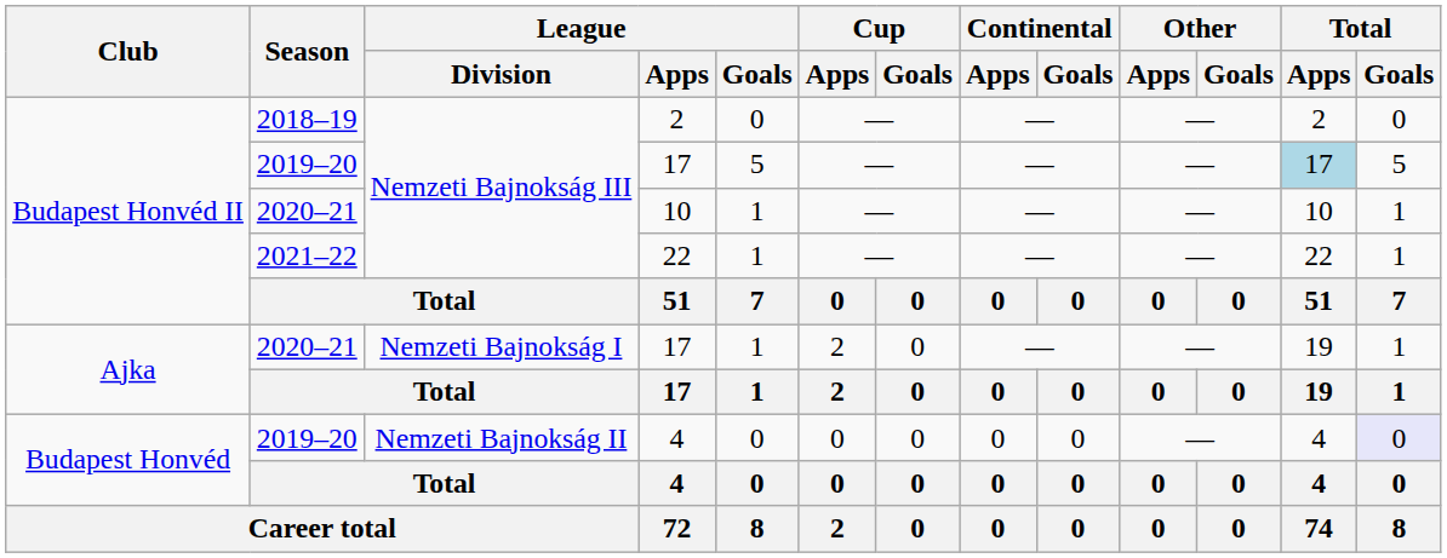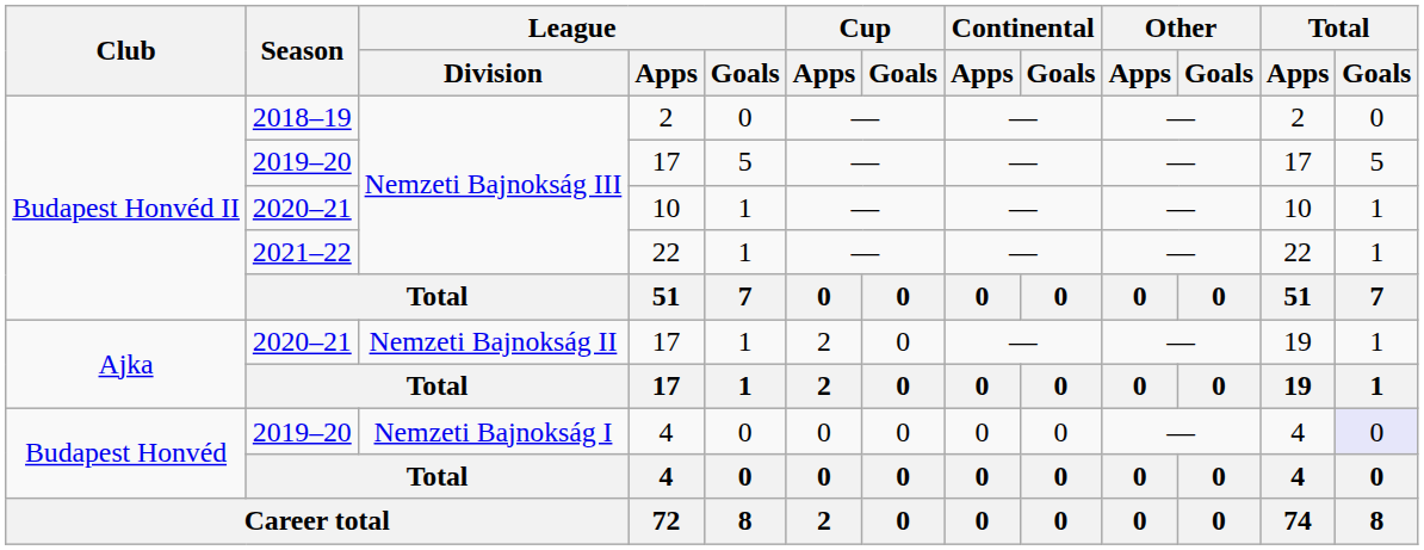 <table class="wikitable" style="text-align:center">
 <tr>
 <th rowspan="2">Club</th>
 <th rowspan="2">Season</th>
 <th colspan="3">League</th>
 <th colspan="2">Cup</th>
 <th colspan="2">Continental</th>
 <th colspan="2">Other</th>
 <th colspan="2">Total</th>
 </tr>
 <tr>
 <th>Division</th>
 <th>Apps</th>
 <th>Goals</th>
 <th>Apps</th>
 <th>Goals</th>
 <th>Apps</th>
 <th>Goals</th>
 <th>Apps</th>
 <th>Goals</th>
 <th>Apps</th>
 <th>Goals</th>
 </tr>
 <tr>
 <td rowspan="5"><a href='#'>Budapest Honvéd II</a></td>
 <td><a href='#'>2018–19</a></td>
 <td rowspan="4"><a href='#'>Nemzeti Bajnokság III</a></td>
 <td>2</td>
 <td>0</td>
 <td colspan="2">—</td>
 <td colspan="2">—</td>
 <td colspan="2">—</td>
 <td>2</td>
 <td>0</td>
 </tr>
 <tr>
 <td><a href='#'>2019–20</a></td>
 <td>17</td>
 <td>5</td>
 <td colspan="2">—</td>
 <td colspan="2">—</td>
 <td colspan="2">—</td>
-<td style="background: lightblue;">17</td>
+<td>17</td>
 <td>5</td>
 </tr>
 <tr>
 <td><a href='#'>2020–21</a></td>
 <td>10</td>
 <td>1</td>
 <td colspan="2">—</td>
 <td colspan="2">—</td>
 <td colspan="2">—</td>
 <td>10</td>
 <td>1</td>
 </tr>
 <tr>
 <td><a href='#'>2021–22</a></td>
 <td>22</td>
 <td>1</td>
 <td colspan="2">—</td>
 <td colspan="2">—</td>
 <td colspan="2">—</td>
 <td>22</td>
 <td>1</td>
 </tr>
 <tr>
 <th colspan="2">Total</th>
 <th>51</th>
 <th>7</th>
 <th>0</th>
 <th>0</th>
 <th>0</th>
 <th>0</th>
 <th>0</th>
 <th>0</th>
 <th>51</th>
 <th>7</th>
 </tr>
 <tr>
 <td rowspan="2"><a href='#'>Ajka</a></td>
 <td><a href='#'>2020–21</a></td>
-<td rowspan="1"><a href='#'>Nemzeti Bajnokság I</a></td>
+<td><a href='#'>Nemzeti Bajnokság II</a></td>
 <td>17</td>
 <td>1</td>
 <td>2</td>
 <td>0</td>
 <td colspan="2">—</td>
 <td colspan="2">—</td>
 <td>19</td>
 <td>1</td>
 </tr>
 <tr>
 <th colspan="2">Total</th>
 <th>17</th>
 <th>1</th>
 <th>2</th>
 <th>0</th>
 <th>0</th>
 <th>0</th>
 <th>0</th>
 <th>0</th>
 <th>19</th>
 <th>1</th>
 </tr>
 <tr>
 <td rowspan="2"><a href='#'>Budapest Honvéd</a></td>
 <td><a href='#'>2019–20</a></td>
-<td><a href='#'>Nemzeti Bajnokság II</a></td>
+<td rowspan="1"><a href='#'>Nemzeti Bajnokság I</a></td>
 <td>4</td>
 <td>0</td>
 <td>0</td>
 <td>0</td>
 <td>0</td>
 <td>0</td>
 <td colspan="2">—</td>
 <td>4</td>
 <td style="background: lavender;">0</td>
 </tr>
 <tr>
 <th colspan="2">Total</th>
 <th>4</th>
 <th>0</th>
 <th>0</th>
 <th>0</th>
 <th>0</th>
 <th>0</th>
 <th>0</th>
 <th>0</th>
 <th>4</th>
 <th>0</th>
 </tr>
 <tr>
 <th colspan="3">Career total</th>
 <th>72</th>
 <th>8</th>
 <th>2</th>
 <th>0</th>
 <th>0</th>
 <th>0</th>
 <th>0</th>
 <th>0</th>
 <th>74</th>
 <th>8</th>
 </tr>
 </table>
